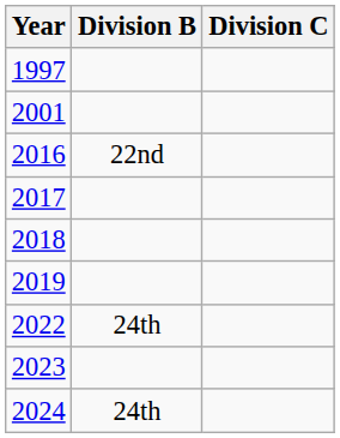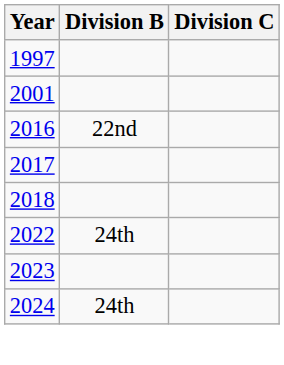 <table class="wikitable" style="text-align:center">
 <tr>
 <th>Year</th>
 <th>Division B</th>
 <th>Division C</th>
 </tr>
 <tr>
 <td><a href='#'>1997</a></td>
 <td></td>
 <td></td>
 </tr>
 <tr>
 <td><a href='#'>2001</a></td>
 <td></td>
 <td></td>
 </tr>
 <tr>
 <td><a href='#'>2016</a></td>
 <td>22nd</td>
 <td></td>
 </tr>
 <tr>
 <td><a href='#'>2017</a></td>
 <td></td>
 <td></td>
 </tr>
 <tr>
 <td><a href='#'>2018</a></td>
 <td></td>
 <td></td>
 </tr>
 <tr>
-<td><a href='#'>2019</a></td>
-<td></td>
-<td></td>
-</tr>
-<tr>
 <td><a href='#'>2022</a></td>
 <td>24th</td>
 <td></td>
 </tr>
 <tr>
 <td><a href='#'>2023</a></td>
 <td></td>
 <td></td>
 </tr>
 <tr>
 <td><a href='#'>2024</a></td>
 <td>24th</td>
 <td></td>
 </tr>
 </table>
